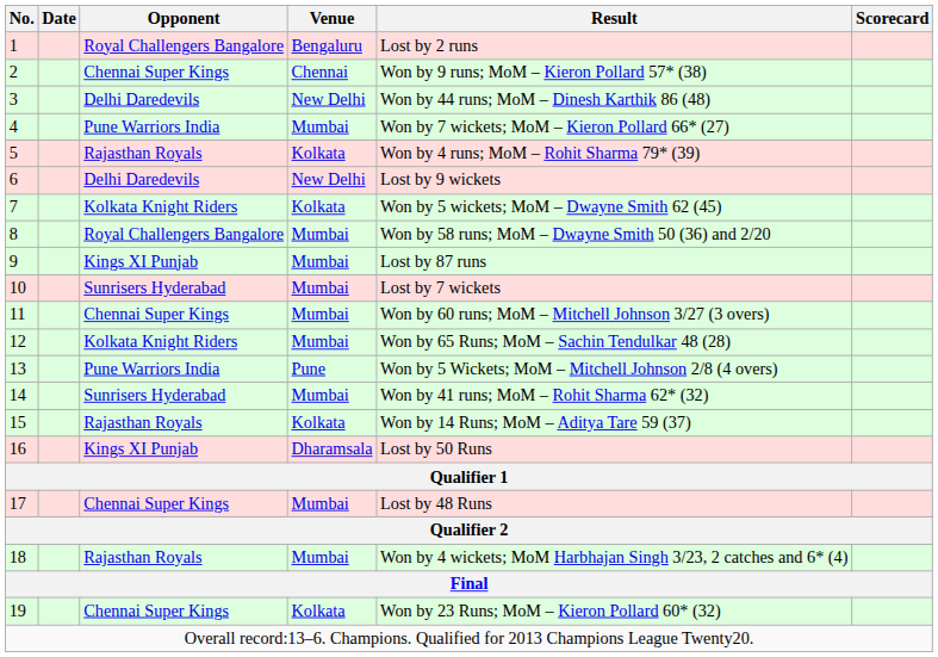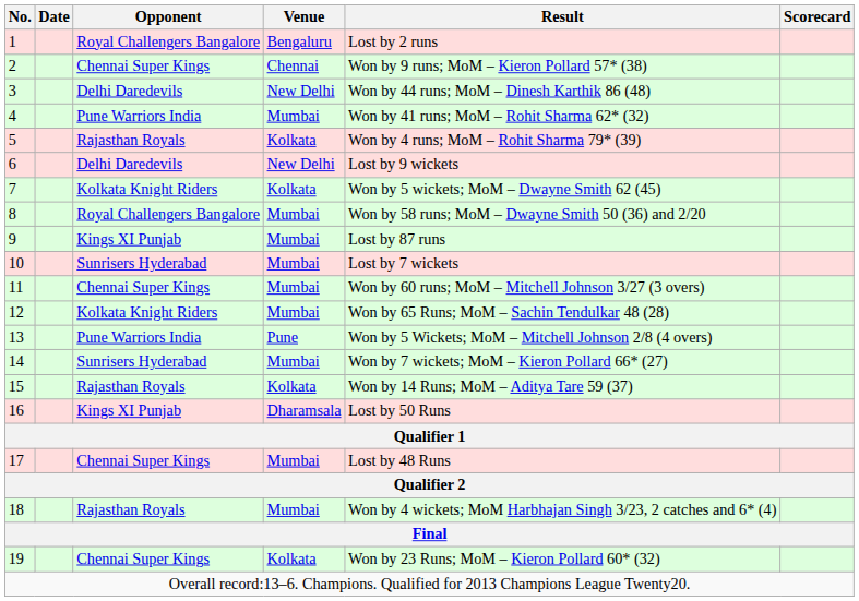 <table class="wikitable sortable">
 <tr>
 <th>No.</th>
 <th>Date</th>
 <th>Opponent</th>
 <th>Venue</th>
 <th>Result</th>
 <th>Scorecard</th>
 </tr>
 <tr style="background:#fdd;">
 <td>1</td>
 <td></td>
 <td><a href='#'>Royal Challengers Bangalore</a></td>
 <td><a href='#'>Bengaluru</a></td>
 <td>Lost by 2 runs</td>
 <td></td>
 </tr>
 <tr style="background:#dfd;">
 <td>2</td>
 <td></td>
 <td><a href='#'>Chennai Super Kings</a></td>
 <td><a href='#'>Chennai</a></td>
 <td>Won by 9 runs; MoM – <a href='#'>Kieron Pollard</a> 57* (38)</td>
 <td></td>
 </tr>
 <tr style="background:#dfd;">
 <td>3</td>
 <td></td>
 <td><a href='#'>Delhi Daredevils</a></td>
 <td><a href='#'>New Delhi</a></td>
 <td>Won by 44 runs; MoM –  <a href='#'>Dinesh Karthik</a> 86 (48)</td>
 <td></td>
 </tr>
 <tr style="background:#dfd;">
 <td>4</td>
 <td></td>
 <td><a href='#'>Pune Warriors India</a></td>
 <td><a href='#'>Mumbai</a></td>
-<td>Won by 7 wickets; MoM –  <a href='#'>Kieron Pollard</a> 66* (27)</td>
+<td>Won by 41 runs; MoM –  <a href='#'>Rohit Sharma</a> 62* (32)</td>
 <td></td>
 </tr>
 <tr style="background:#fdd;">
 <td>5</td>
 <td></td>
 <td><a href='#'>Rajasthan Royals</a></td>
 <td><a href='#'>Kolkata</a></td>
 <td>Won by 4 runs; MoM –  <a href='#'>Rohit Sharma</a> 79* (39)</td>
 <td></td>
 </tr>
 <tr style="background:#fdd;">
 <td>6</td>
 <td></td>
 <td><a href='#'>Delhi Daredevils</a></td>
 <td><a href='#'>New Delhi</a></td>
 <td>Lost by 9 wickets</td>
 <td></td>
 </tr>
 <tr style="background:#dfd;">
 <td>7</td>
 <td></td>
 <td><a href='#'>Kolkata Knight Riders</a></td>
 <td><a href='#'>Kolkata</a></td>
 <td>Won by 5 wickets; MoM –  <a href='#'>Dwayne Smith</a> 62 (45)</td>
 <td></td>
 </tr>
 <tr style="background:#dfd;">
 <td>8</td>
 <td></td>
 <td><a href='#'>Royal Challengers Bangalore</a></td>
 <td><a href='#'>Mumbai</a></td>
 <td>Won by 58 runs; MoM –  <a href='#'>Dwayne Smith</a> 50 (36) and 2/20</td>
 <td></td>
 </tr>
 <tr style="background:#dfd;">
 <td>9</td>
 <td></td>
 <td><a href='#'>Kings XI Punjab</a></td>
 <td><a href='#'>Mumbai</a></td>
 <td>Lost by 87 runs</td>
 <td></td>
 </tr>
 <tr style="background:#fdd;">
 <td>10</td>
 <td></td>
 <td><a href='#'>Sunrisers Hyderabad</a></td>
 <td><a href='#'>Mumbai</a></td>
 <td>Lost by 7 wickets</td>
 <td></td>
 </tr>
 <tr style="background:#dfd;">
 <td>11</td>
 <td></td>
 <td><a href='#'>Chennai Super Kings</a></td>
 <td><a href='#'>Mumbai</a></td>
 <td>Won by 60 runs; MoM –  <a href='#'>Mitchell Johnson</a> 3/27 (3 overs)</td>
 <td></td>
 </tr>
 <tr style="background:#dfd;">
 <td>12</td>
 <td></td>
 <td><a href='#'>Kolkata Knight Riders</a></td>
 <td><a href='#'>Mumbai</a></td>
 <td>Won by 65 Runs; MoM –  <a href='#'>Sachin Tendulkar</a> 48 (28)</td>
 <td></td>
 </tr>
 <tr style="background:#dfd;">
 <td>13</td>
 <td></td>
 <td><a href='#'>Pune Warriors India</a></td>
 <td><a href='#'>Pune</a></td>
 <td>Won by 5 Wickets; MoM –  <a href='#'>Mitchell Johnson</a> 2/8 (4 overs)</td>
 <td></td>
 </tr>
 <tr style="background:#dfd;">
 <td>14</td>
 <td></td>
 <td><a href='#'>Sunrisers Hyderabad</a></td>
 <td><a href='#'>Mumbai</a></td>
-<td>Won by 41 runs; MoM –  <a href='#'>Rohit Sharma</a> 62* (32)</td>
+<td>Won by 7 wickets; MoM –  <a href='#'>Kieron Pollard</a> 66* (27)</td>
 <td></td>
 </tr>
 <tr style="background:#dfd;">
 <td>15</td>
 <td></td>
 <td><a href='#'>Rajasthan Royals</a></td>
 <td><a href='#'>Kolkata</a></td>
 <td>Won by 14 Runs; MoM –  <a href='#'>Aditya Tare</a> 59 (37)</td>
 <td></td>
 </tr>
 <tr style="background:#fdd;">
 <td>16</td>
 <td></td>
 <td><a href='#'>Kings XI Punjab</a></td>
 <td><a href='#'>Dharamsala</a></td>
 <td>Lost by 50 Runs</td>
 <td></td>
 </tr>
 <tr>
 <th colspan="6"  style="text-align:center;">Qualifier 1</th>
 </tr>
 <tr style="background:#fdd;">
 <td>17</td>
 <td></td>
 <td><a href='#'>Chennai Super Kings</a></td>
 <td><a href='#'>Mumbai</a></td>
 <td>Lost by 48 Runs</td>
 <td></td>
 </tr>
 <tr>
 <th colspan="6"  style="text-align:center;">Qualifier 2</th>
 </tr>
 <tr style="background:#dfd;">
 <td>18</td>
 <td></td>
 <td><a href='#'>Rajasthan Royals</a></td>
 <td><a href='#'>Mumbai</a></td>
 <td>Won by 4 wickets; MoM  <a href='#'>Harbhajan Singh</a> 3/23, 2 catches and 6* (4)</td>
 <td></td>
 </tr>
 <tr>
 <th colspan="6"  style="text-align:center;"><a href='#'>Final</a></th>
 </tr>
 <tr style="background:#dfd;">
 <td>19</td>
 <td></td>
 <td><a href='#'>Chennai Super Kings</a></td>
 <td><a href='#'>Kolkata</a></td>
 <td>Won by 23 Runs; MoM –  <a href='#'>Kieron Pollard</a> 60* (32)</td>
 <td></td>
 </tr>
 <tr>
 <td colspan="6" style="text-align:center;">Overall record:13–6. Champions. Qualified for 2013 Champions League Twenty20.</td>
 </tr>
 </table>
